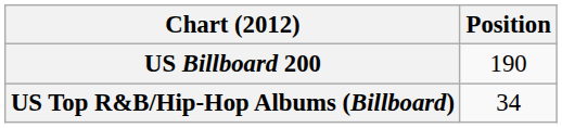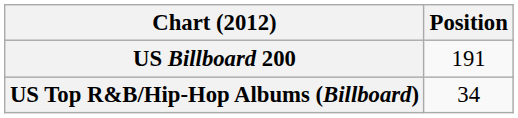 <table class="wikitable sortable plainrowheaders" style="text-align:center">
 <tr>
 <th scope="col">Chart (2012)</th>
 <th scope="col">Position</th>
 </tr>
 <tr>
 <th scope="row">US <em>Billboard</em> 200</th>
-<td>190</td>
+<td>191</td>
 </tr>
 <tr>
 <th scope="row">US Top R&B/Hip-Hop Albums (<em>Billboard</em>)</th>
 <td>34</td>
 </tr>
 </table>
